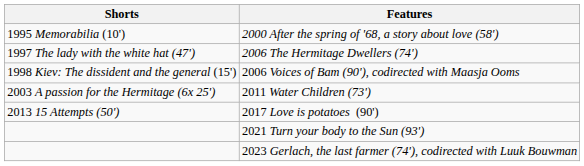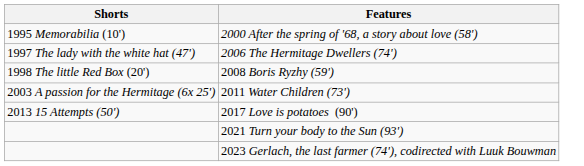 <table class="wikitable">
 <tr>
 <th>Shorts</th>
 <th><strong>Features</strong></th>
 </tr>
 <tr>
 <td>1995 <em>Memorabilia</em> (10')</td>
 <td><em>2000 After the spring of '68, a story about love (58')</em></td>
 </tr>
 <tr>
 <td>1997 <em>The lady with the white hat (47')</em></td>
 <td><em>2006 The Hermitage Dwellers (74')  </em></td>
 </tr>
 <tr>
-<td>1998 <em>Kiev:</em> <em>The dissident and the general</em> (15')</td>
-<td>2006 <em>Voices of Bam (90'), codirected with Maasja Ooms</em></td>
+<td>1998 <em>The little Red Box</em> (20')</td>
+<td>2008 <em>Boris Ryzhy (59')</em></td>
 </tr>
 <tr>
 <td>2003 <em>A passion for the Hermitage (6x 25')</em></td>
 <td>2011 <em>Water Children (73')</em></td>
 </tr>
 <tr>
 <td>2013 <em>15 Attempts (50')</em></td>
 <td>2017 <em>Love is potatoes</em>  (90')</td>
 </tr>
 <tr>
 <td></td>
 <td>2021 <em>Turn your body to the Sun (93')</em></td>
 </tr>
 <tr>
 <td></td>
 <td>2023 <em>Gerlach, the last farmer (74'), codirected with Luuk Bouwman</em></td>
 </tr>
 </table>
